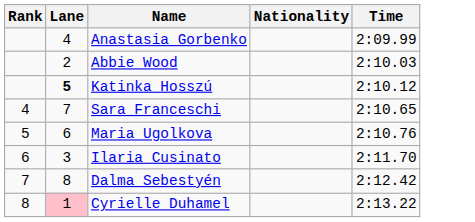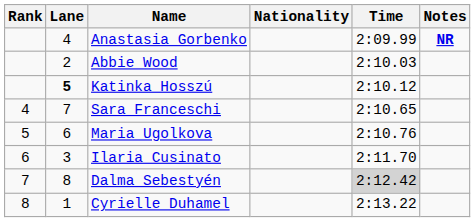 <table class="wikitable sortable" style="text-align:center">
 <tr>
 <th>Rank</th>
 <th>Lane</th>
 <th>Name</th>
 <th>Nationality</th>
 <th>Time</th>
+<th>Notes</th>
 </tr>
 <tr>
 <td></td>
 <td>4</td>
 <td align=left><a href='#'>Anastasia Gorbenko</a></td>
 <td align=left></td>
 <td>2:09.99</td>
+<td><strong><a href='#'>NR</a></strong></td>
 </tr>
 <tr>
 <td></td>
 <td>2</td>
 <td align=left><a href='#'>Abbie Wood</a></td>
 <td align=left></td>
 <td>2:10.03</td>
+<td></td>
 </tr>
 <tr>
 <td></td>
 <td><strong>5</strong></td>
 <td align=left><a href='#'>Katinka Hosszú</a></td>
 <td align=left></td>
 <td>2:10.12</td>
+<td></td>
 </tr>
 <tr>
 <td>4</td>
 <td>7</td>
 <td align=left><a href='#'>Sara Franceschi</a></td>
 <td align=left></td>
 <td>2:10.65</td>
+<td></td>
 </tr>
 <tr>
 <td>5</td>
 <td>6</td>
 <td align=left><a href='#'>Maria Ugolkova</a></td>
 <td align=left></td>
 <td>2:10.76</td>
+<td></td>
 </tr>
 <tr>
 <td>6</td>
 <td>3</td>
 <td align=left><a href='#'>Ilaria Cusinato</a></td>
 <td align=left></td>
 <td>2:11.70</td>
+<td></td>
 </tr>
 <tr>
 <td>7</td>
 <td>8</td>
 <td align=left><a href='#'>Dalma Sebestyén</a></td>
 <td align=left></td>
-<td>2:12.42</td>
+<td style="background: lightgrey;">2:12.42</td>
+<td></td>
 </tr>
 <tr>
 <td>8</td>
-<td style="background: pink;">1</td>
+<td>1</td>
 <td align=left><a href='#'>Cyrielle Duhamel</a></td>
 <td align=left></td>
 <td>2:13.22</td>
+<td></td>
 </tr>
 </table>
